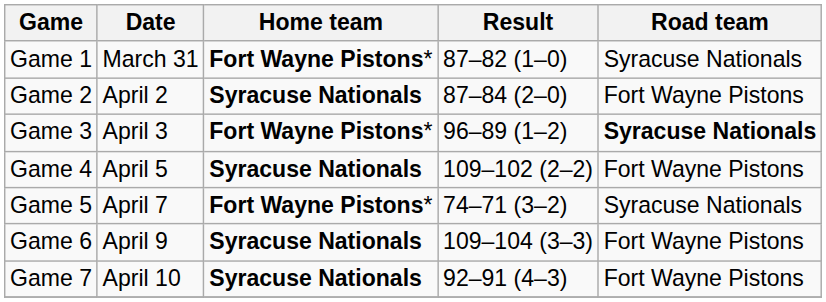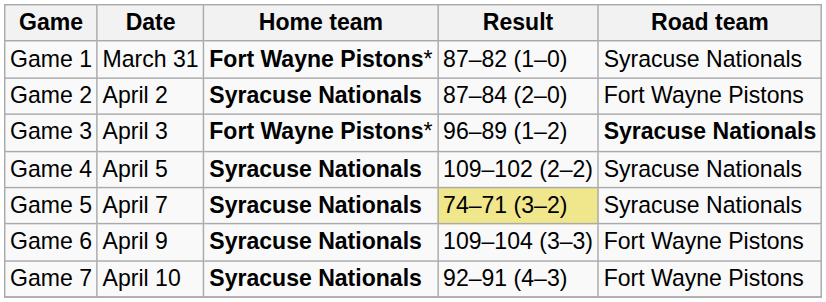 <table class="wikitable">
 <tr>
 <th>Game</th>
 <th>Date</th>
 <th>Home team</th>
 <th>Result</th>
 <th>Road team</th>
 </tr>
 <tr>
 <td>Game 1</td>
 <td>March 31</td>
 <td><strong>Fort Wayne Pistons</strong>*</td>
 <td>87–82 (1–0)</td>
 <td>Syracuse Nationals</td>
 </tr>
 <tr>
 <td>Game 2</td>
 <td>April 2</td>
 <td><strong>Syracuse Nationals</strong></td>
 <td>87–84 (2–0)</td>
 <td>Fort Wayne Pistons</td>
 </tr>
 <tr>
 <td>Game 3</td>
 <td>April 3</td>
 <td><strong>Fort Wayne Pistons</strong>*</td>
 <td>96–89 (1–2)</td>
 <td><strong>Syracuse Nationals</strong></td>
 </tr>
 <tr>
 <td>Game 4</td>
 <td>April 5</td>
 <td><strong>Syracuse Nationals</strong></td>
 <td>109–102 (2–2)</td>
-<td>Fort Wayne Pistons</td>
+<td>Syracuse Nationals</td>
 </tr>
 <tr>
 <td>Game 5</td>
 <td>April 7</td>
-<td><strong>Fort Wayne Pistons</strong>*</td>
-<td>74–71 (3–2)</td>
+<td><strong>Syracuse Nationals</strong></td>
+<td style="background: khaki;">74–71 (3–2)</td>
 <td>Syracuse Nationals</td>
 </tr>
 <tr>
 <td>Game 6</td>
 <td>April 9</td>
 <td><strong>Syracuse Nationals</strong></td>
 <td>109–104 (3–3)</td>
 <td>Fort Wayne Pistons</td>
 </tr>
 <tr>
 <td>Game 7</td>
 <td>April 10</td>
 <td><strong>Syracuse Nationals</strong></td>
 <td>92–91 (4–3)</td>
 <td>Fort Wayne Pistons</td>
 </tr>
 <tr>
 </tr>
 </table>
